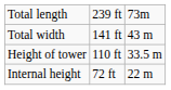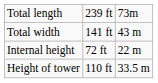 <table class="wikitable">
 <tr>
 <td>Total length</td>
 <td>239 ft</td>
 <td>73m</td>
 </tr>
 <tr>
 <td>Total width</td>
 <td>141 ft</td>
 <td>43 m</td>
 </tr>
 <tr>
+<td>Internal height</td>
+<td>72 ft</td>
+<td>22 m</td>
+</tr>
+<tr>
 <td>Height of tower</td>
 <td>110 ft</td>
 <td>33.5 m</td>
 </tr>
-<tr>
-<td>Internal height</td>
-<td>72 ft</td>
-<td>22 m</td>
-</tr>
 </table>
